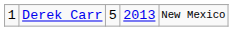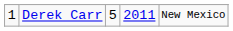 <table class="wikitable">
 <tr>
 </tr>
 <tr>
 <td>1</td>
 <td><a href='#'>Derek Carr</a></td>
 <td><abbr>5</abbr></td>
-<td><a href='#'>2013</a></td>
+<td><a href='#'>2011</a></td>
 <td style="font-size:80%;">New Mexico</td>
 </tr>
 </table>
